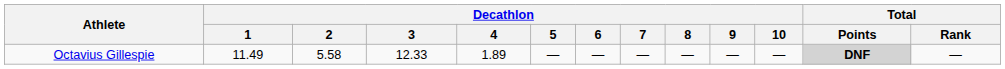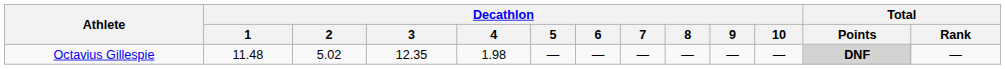 <table class="wikitable" style="font-size:95%; text-align:center;" width="95%">
 <tr>
 <th rowspan="2">Athlete</th>
 <th colspan="10"><a href='#'>Decathlon</a></th>
 <th colspan="2">Total</th>
 </tr>
 <tr>
 <th>1</th>
 <th>2</th>
 <th>3</th>
 <th>4</th>
 <th>5</th>
 <th>6</th>
 <th>7</th>
 <th>8</th>
 <th>9</th>
 <th>10</th>
 <th>Points</th>
 <th>Rank</th>
 </tr>
 <tr>
 <td width=20%><a href='#'>Octavius Gillespie</a></td>
-<td>11.49</td>
-<td>5.58</td>
-<td>12.33</td>
-<td>1.89</td>
+<td>11.48</td>
+<td>5.02</td>
+<td>12.35</td>
+<td>1.98</td>
 <td>—</td>
 <td>—</td>
 <td>—</td>
 <td>—</td>
 <td>—</td>
 <td>—</td>
 <td style="background: lightgrey;"><strong>DNF</strong></td>
 <td>—</td>
 </tr>
 </table>
